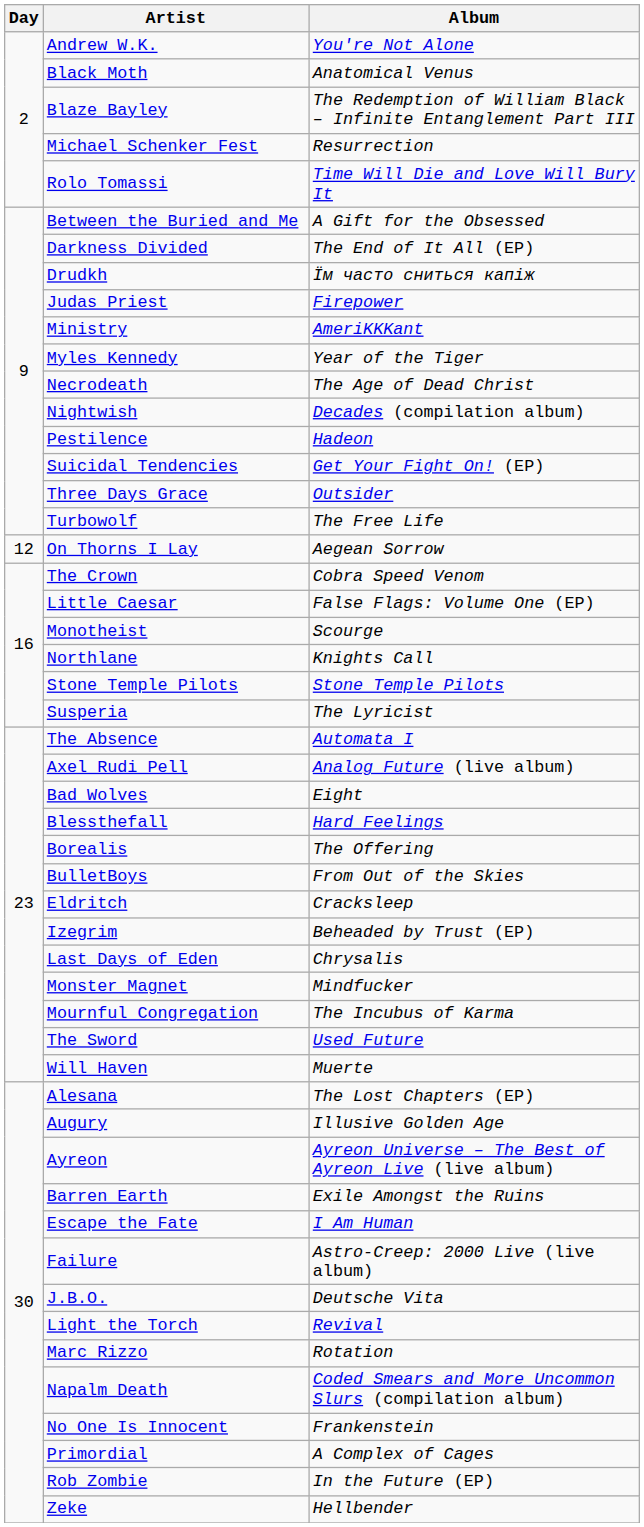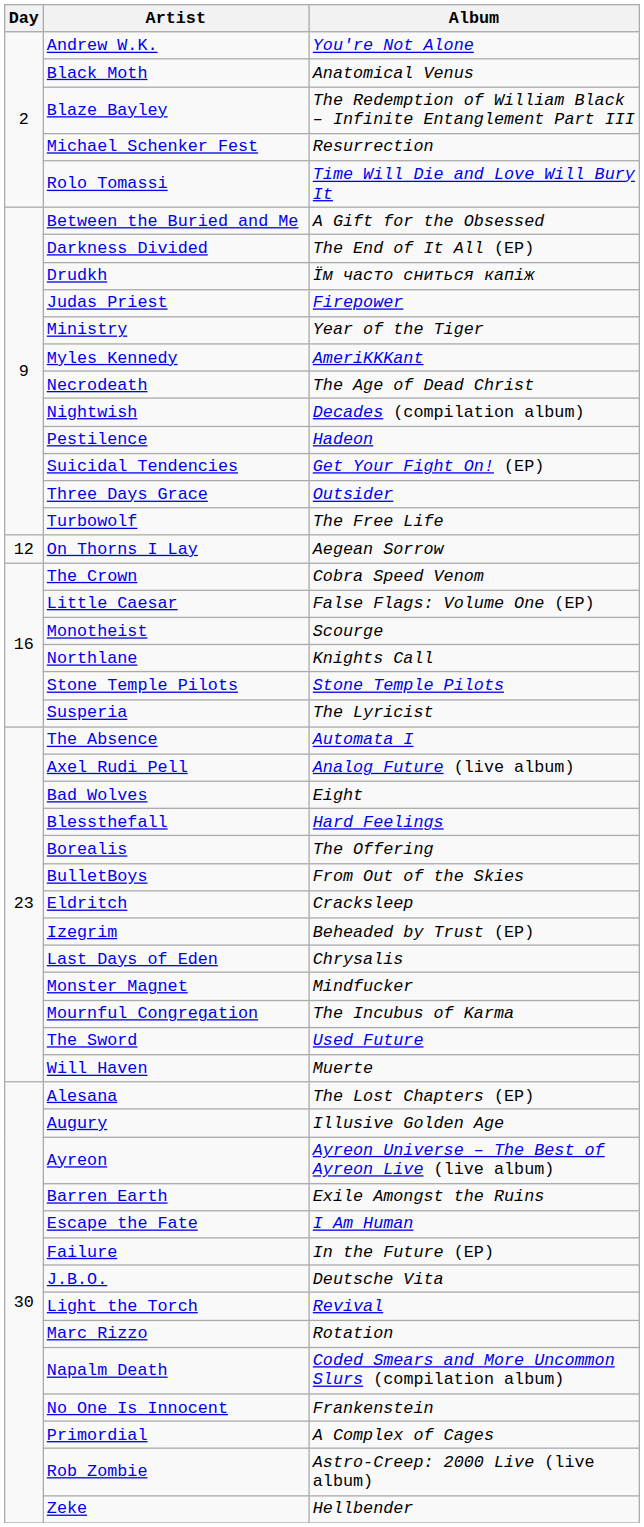 <table class="wikitable">
 <tr>
 <th style="width:20px;">Day</th>
 <th style="width:200px;">Artist</th>
 <th style="width:250px;">Album</th>
 </tr>
 <tr>
 <td style="text-align:center;" rowspan="5">2</td>
 <td><a href='#'>Andrew W.K.</a></td>
 <td><em><a href='#'>You're Not Alone</a></em></td>
 </tr>
 <tr>
 <td><a href='#'>Black Moth</a></td>
 <td><em>Anatomical Venus</em></td>
 </tr>
 <tr>
 <td><a href='#'>Blaze Bayley</a></td>
 <td><em>The Redemption of William Black – Infinite Entanglement Part III</em></td>
 </tr>
 <tr>
 <td><a href='#'>Michael Schenker Fest</a></td>
 <td><em>Resurrection</em></td>
 </tr>
 <tr>
 <td><a href='#'>Rolo Tomassi</a></td>
 <td><em><a href='#'>Time Will Die and Love Will Bury It</a></em></td>
 </tr>
 <tr>
 <td style="text-align:center;" rowspan="12">9</td>
 <td><a href='#'>Between the Buried and Me</a></td>
 <td><em>A Gift for the Obsessed</em></td>
 </tr>
 <tr>
 <td><a href='#'>Darkness Divided</a></td>
 <td><em>The End of It All</em> (EP)</td>
 </tr>
 <tr>
 <td><a href='#'>Drudkh</a></td>
 <td><em>Їм часто сниться капіж</em></td>
 </tr>
 <tr>
 <td><a href='#'>Judas Priest</a></td>
 <td><em><a href='#'>Firepower</a></em></td>
 </tr>
 <tr>
 <td><a href='#'>Ministry</a></td>
-<td><em><a href='#'>AmeriKKKant</a></em></td>
+<td><em>Year of the Tiger</em></td>
 </tr>
 <tr>
 <td><a href='#'>Myles Kennedy</a></td>
-<td><em>Year of the Tiger</em></td>
+<td><em><a href='#'>AmeriKKKant</a></em></td>
 </tr>
 <tr>
 <td><a href='#'>Necrodeath</a></td>
 <td><em>The Age of Dead Christ</em></td>
 </tr>
 <tr>
 <td><a href='#'>Nightwish</a></td>
 <td><em><a href='#'>Decades</a></em> (compilation album)</td>
 </tr>
 <tr>
 <td><a href='#'>Pestilence</a></td>
 <td><em><a href='#'>Hadeon</a></em></td>
 </tr>
 <tr>
 <td><a href='#'>Suicidal Tendencies</a></td>
 <td><em><a href='#'>Get Your Fight On!</a></em> (EP)</td>
 </tr>
 <tr>
 <td><a href='#'>Three Days Grace</a></td>
 <td><em><a href='#'>Outsider</a></em></td>
 </tr>
 <tr>
 <td><a href='#'>Turbowolf</a></td>
 <td><em>The Free Life</em></td>
 </tr>
 <tr>
 <td style="text-align:center;">12</td>
 <td><a href='#'>On Thorns I Lay</a></td>
 <td><em>Aegean Sorrow</em></td>
 </tr>
 <tr>
 <td style="text-align:center;" rowspan="6">16</td>
 <td><a href='#'>The Crown</a></td>
 <td><em>Cobra Speed Venom</em></td>
 </tr>
 <tr>
 <td><a href='#'>Little Caesar</a></td>
 <td><em>False Flags: Volume One</em> (EP)</td>
 </tr>
 <tr>
 <td><a href='#'>Monotheist</a></td>
 <td><em>Scourge</em></td>
 </tr>
 <tr>
 <td><a href='#'>Northlane</a></td>
 <td><em>Knights Call</em></td>
 </tr>
 <tr>
 <td><a href='#'>Stone Temple Pilots</a></td>
 <td><em><a href='#'>Stone Temple Pilots</a></em></td>
 </tr>
 <tr>
 <td><a href='#'>Susperia</a></td>
 <td><em>The Lyricist</em></td>
 </tr>
 <tr>
 <td style="text-align:center;" rowspan="13">23</td>
 <td><a href='#'>The Absence</a></td>
 <td><em><a href='#'>Automata I</a></em></td>
 </tr>
 <tr>
 <td><a href='#'>Axel Rudi Pell</a></td>
 <td><em><a href='#'>Analog Future</a></em> (live album)</td>
 </tr>
 <tr>
 <td><a href='#'>Bad Wolves</a></td>
 <td><em>Eight</em></td>
 </tr>
 <tr>
 <td><a href='#'>Blessthefall</a></td>
 <td><em><a href='#'>Hard Feelings</a></em></td>
 </tr>
 <tr>
 <td><a href='#'>Borealis</a></td>
 <td><em>The Offering</em></td>
 </tr>
 <tr>
 <td><a href='#'>BulletBoys</a></td>
 <td><em>From Out of the Skies</em></td>
 </tr>
 <tr>
 <td><a href='#'>Eldritch</a></td>
 <td><em>Cracksleep</em></td>
 </tr>
 <tr>
 <td><a href='#'>Izegrim</a></td>
 <td><em>Beheaded by Trust</em> (EP)</td>
 </tr>
 <tr>
 <td><a href='#'>Last Days of Eden</a></td>
 <td><em>Chrysalis</em></td>
 </tr>
 <tr>
 <td><a href='#'>Monster Magnet</a></td>
 <td><em>Mindfucker</em></td>
 </tr>
 <tr>
 <td><a href='#'>Mournful Congregation</a></td>
 <td><em>The Incubus of Karma</em></td>
 </tr>
 <tr>
 <td><a href='#'>The Sword</a></td>
 <td><em><a href='#'>Used Future</a></em></td>
 </tr>
 <tr>
 <td><a href='#'>Will Haven</a></td>
 <td><em>Muerte</em></td>
 </tr>
 <tr>
 <td rowspan="14" style="text-align:center;">30</td>
 <td><a href='#'>Alesana</a></td>
 <td><em>The Lost Chapters</em> (EP)</td>
 </tr>
 <tr>
 <td><a href='#'>Augury</a></td>
 <td><em>Illusive Golden Age</em></td>
 </tr>
 <tr>
 <td><a href='#'>Ayreon</a></td>
 <td><em><a href='#'>Ayreon Universe – The Best of Ayreon Live</a></em> (live album)</td>
 </tr>
 <tr>
 <td><a href='#'>Barren Earth</a></td>
 <td><em>Exile Amongst the Ruins</em></td>
 </tr>
 <tr>
 <td><a href='#'>Escape the Fate</a></td>
 <td><em><a href='#'>I Am Human</a></em></td>
 </tr>
 <tr>
 <td><a href='#'>Failure</a></td>
-<td><em>Astro-Creep: 2000 Live</em> (live album)</td>
+<td><em>In the Future</em> (EP)</td>
 </tr>
 <tr>
 <td><a href='#'>J.B.O.</a></td>
 <td><em>Deutsche Vita</em></td>
 </tr>
 <tr>
 <td><a href='#'>Light the Torch</a></td>
 <td><em><a href='#'>Revival</a></em></td>
 </tr>
 <tr>
 <td><a href='#'>Marc Rizzo</a></td>
 <td><em>Rotation</em></td>
 </tr>
 <tr>
 <td><a href='#'>Napalm Death</a></td>
 <td><em><a href='#'>Coded Smears and More Uncommon Slurs</a></em> (compilation album)</td>
 </tr>
 <tr>
 <td><a href='#'>No One Is Innocent</a></td>
 <td><em>Frankenstein</em></td>
 </tr>
 <tr>
 <td><a href='#'>Primordial</a></td>
 <td><em>A Complex of Cages</em></td>
 </tr>
 <tr>
 <td><a href='#'>Rob Zombie</a></td>
-<td><em>In the Future</em> (EP)</td>
+<td><em>Astro-Creep: 2000 Live</em> (live album)</td>
 </tr>
 <tr>
 <td><a href='#'>Zeke</a></td>
 <td><em>Hellbender</em></td>
 </tr>
 </table>
